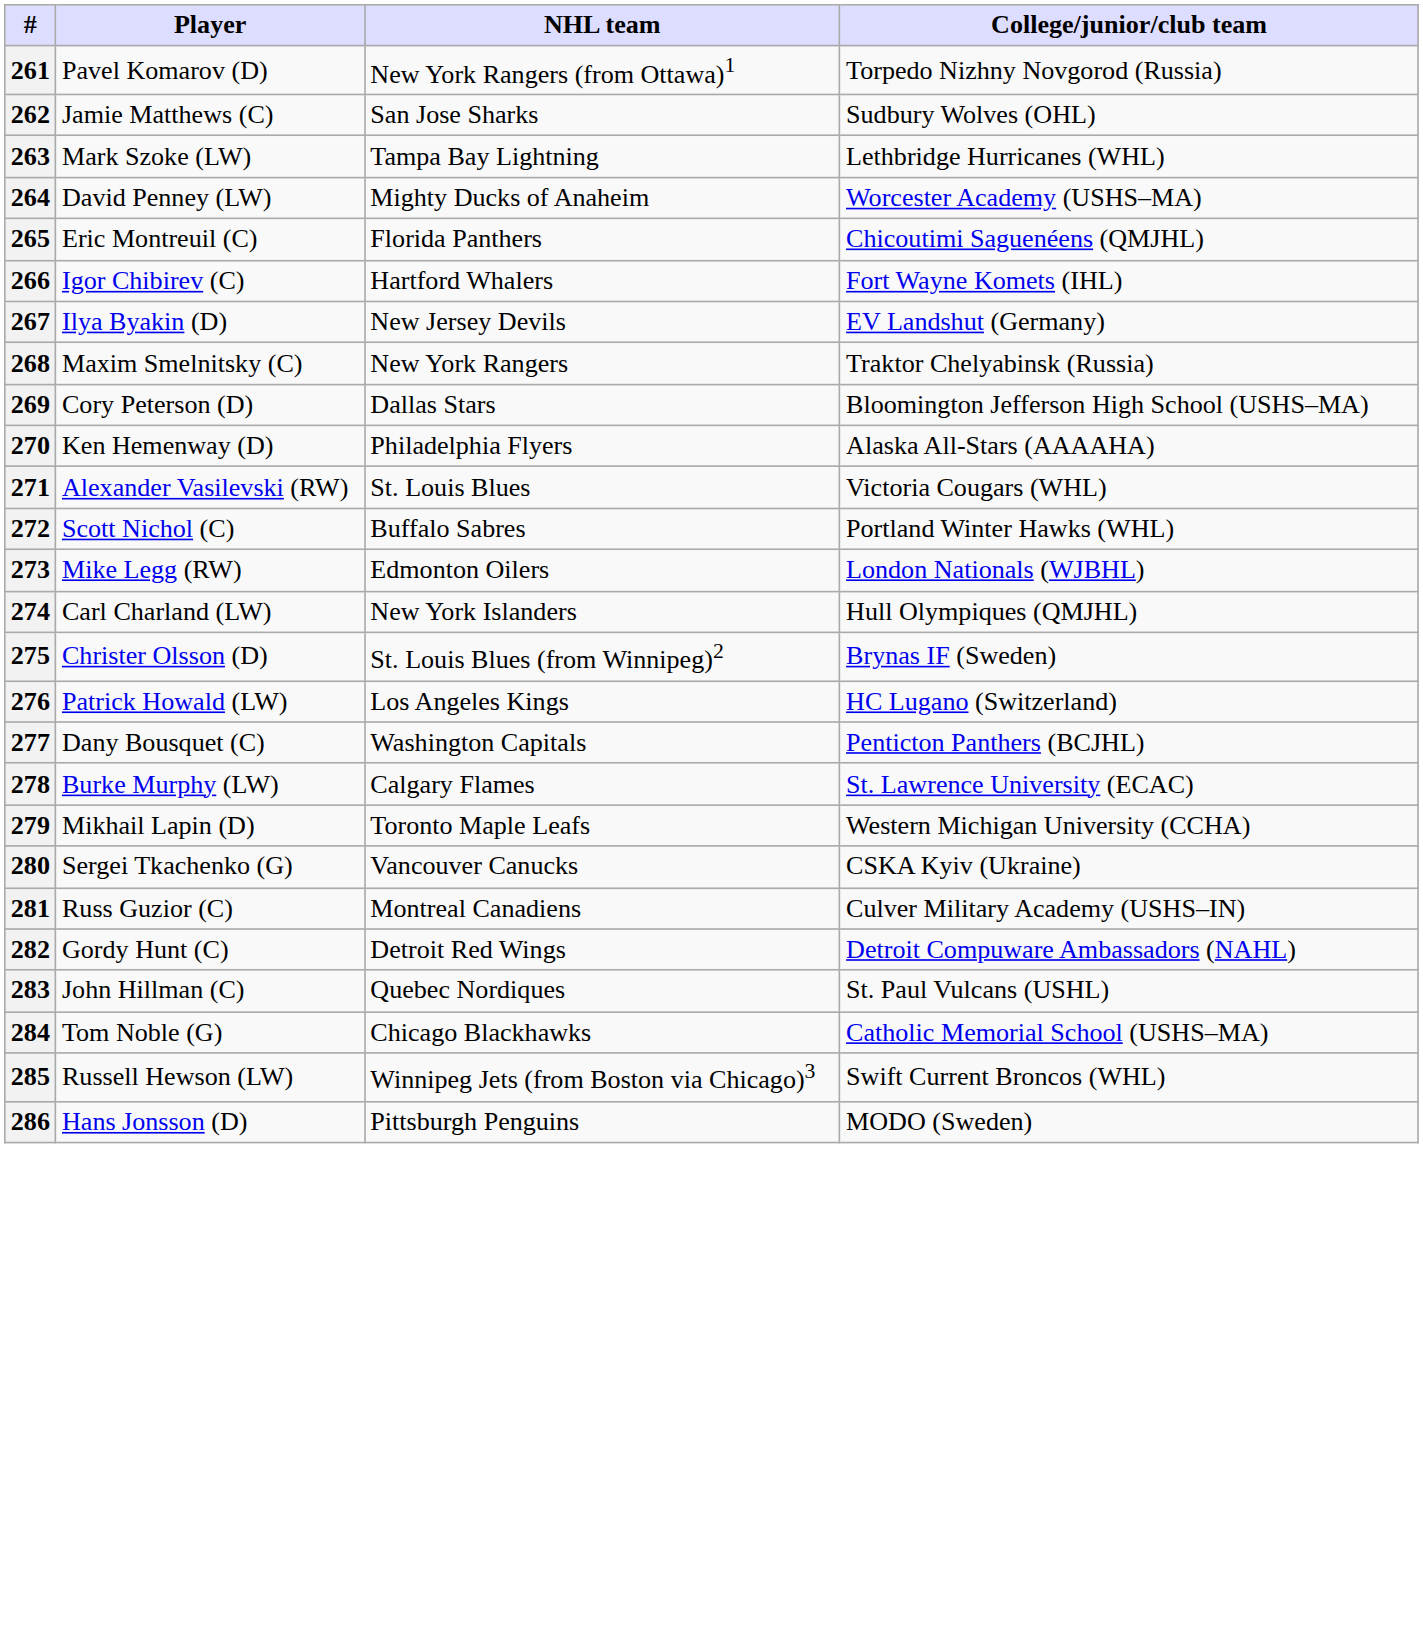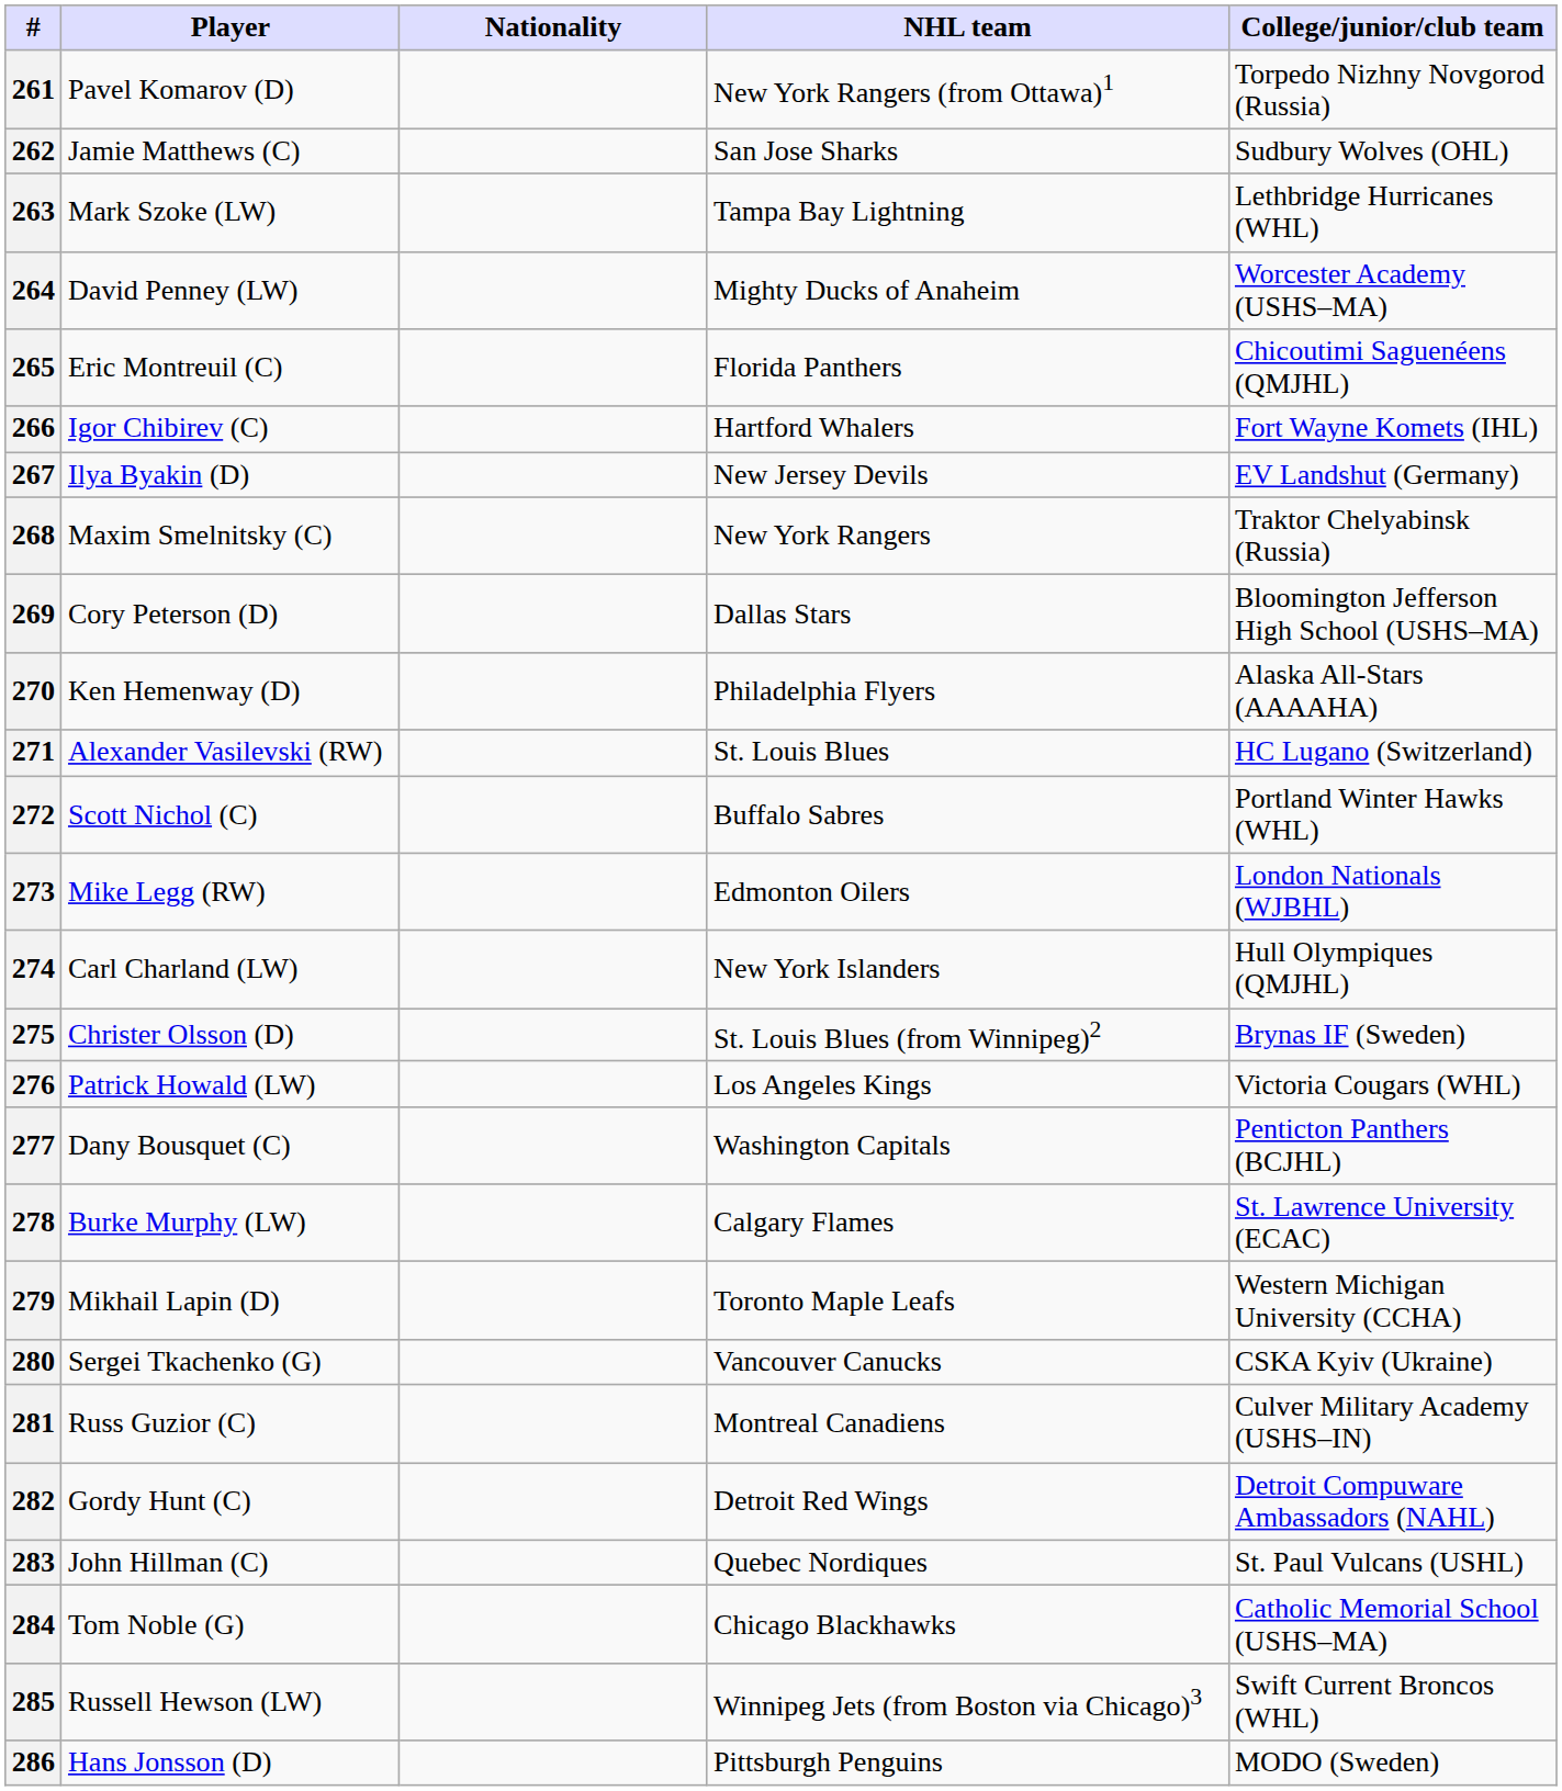 <table class="wikitable">
 <tr>
 <th style="background:#ddf; width:2.75%;">#</th>
 <th style="background:#ddf; width:22.0%;">Player</th>
+<th style="background:#ddf; width:20.0%;">Nationality</th>
 <th style="background:#ddf; width:34.0%;">NHL team</th>
 <th style="background:#ddf; width:100.0%;">College/junior/club team</th>
 </tr>
 <tr>
 <th>261</th>
 <td>Pavel Komarov (D)</td>
+<td></td>
 <td>New York Rangers (from Ottawa)<sup>1</sup></td>
 <td>Torpedo Nizhny Novgorod (Russia)</td>
 </tr>
 <tr>
 <th>262</th>
 <td>Jamie Matthews (C)</td>
+<td></td>
 <td>San Jose Sharks</td>
 <td>Sudbury Wolves (OHL)</td>
 </tr>
 <tr>
 <th>263</th>
 <td>Mark Szoke (LW)</td>
+<td></td>
 <td>Tampa Bay Lightning</td>
 <td>Lethbridge Hurricanes (WHL)</td>
 </tr>
 <tr>
 <th>264</th>
 <td>David Penney (LW)</td>
+<td></td>
 <td>Mighty Ducks of Anaheim</td>
 <td><a href='#'>Worcester Academy</a> (USHS–MA)</td>
 </tr>
 <tr>
 <th>265</th>
 <td>Eric Montreuil (C)</td>
+<td></td>
 <td>Florida Panthers</td>
 <td><a href='#'>Chicoutimi Saguenéens</a> (QMJHL)</td>
 </tr>
 <tr>
 <th>266</th>
 <td><a href='#'>Igor Chibirev</a> (C)</td>
+<td></td>
 <td>Hartford Whalers</td>
 <td><a href='#'>Fort Wayne Komets</a> (IHL)</td>
 </tr>
 <tr>
 <th>267</th>
 <td><a href='#'>Ilya Byakin</a> (D)</td>
+<td></td>
 <td>New Jersey Devils</td>
 <td><a href='#'>EV Landshut</a> (Germany)</td>
 </tr>
 <tr>
 <th>268</th>
 <td>Maxim Smelnitsky (C)</td>
+<td></td>
 <td>New York Rangers</td>
 <td>Traktor Chelyabinsk (Russia)</td>
 </tr>
 <tr>
 <th>269</th>
 <td>Cory Peterson (D)</td>
+<td></td>
 <td>Dallas Stars</td>
 <td>Bloomington Jefferson High School (USHS–MA)</td>
 </tr>
 <tr>
 <th>270</th>
 <td>Ken Hemenway (D)</td>
+<td></td>
 <td>Philadelphia Flyers</td>
 <td>Alaska All-Stars (AAAAHA)</td>
 </tr>
 <tr>
 <th>271</th>
 <td><a href='#'>Alexander Vasilevski</a> (RW)</td>
+<td></td>
 <td>St. Louis Blues</td>
-<td>Victoria Cougars (WHL)</td>
+<td><a href='#'>HC Lugano</a> (Switzerland)</td>
 </tr>
 <tr>
 <th>272</th>
 <td><a href='#'>Scott Nichol</a> (C)</td>
+<td></td>
 <td>Buffalo Sabres</td>
 <td>Portland Winter Hawks (WHL)</td>
 </tr>
 <tr>
 <th>273</th>
 <td><a href='#'>Mike Legg</a> (RW)</td>
+<td></td>
 <td>Edmonton Oilers</td>
 <td><a href='#'>London Nationals</a> (<a href='#'>WJBHL</a>)</td>
 </tr>
 <tr>
 <th>274</th>
 <td>Carl Charland (LW)</td>
+<td></td>
 <td>New York Islanders</td>
 <td>Hull Olympiques (QMJHL)</td>
 </tr>
 <tr>
 <th>275</th>
 <td><a href='#'>Christer Olsson</a> (D)</td>
+<td></td>
 <td>St. Louis Blues (from Winnipeg)<sup>2</sup></td>
 <td><a href='#'>Brynas IF</a> (Sweden)</td>
 </tr>
 <tr>
 <th>276</th>
 <td><a href='#'>Patrick Howald</a> (LW)</td>
+<td></td>
 <td>Los Angeles Kings</td>
-<td><a href='#'>HC Lugano</a> (Switzerland)</td>
+<td>Victoria Cougars (WHL)</td>
 </tr>
 <tr>
 <th>277</th>
 <td>Dany Bousquet (C)</td>
+<td></td>
 <td>Washington Capitals</td>
 <td><a href='#'>Penticton Panthers</a> (BCJHL)</td>
 </tr>
 <tr>
 <th>278</th>
 <td><a href='#'>Burke Murphy</a> (LW)</td>
+<td></td>
 <td>Calgary Flames</td>
 <td><a href='#'>St. Lawrence University</a> (ECAC)</td>
 </tr>
 <tr>
 <th>279</th>
 <td>Mikhail Lapin (D)</td>
+<td></td>
 <td>Toronto Maple Leafs</td>
 <td>Western Michigan University (CCHA)</td>
 </tr>
 <tr>
 <th>280</th>
 <td>Sergei Tkachenko (G)</td>
+<td></td>
 <td>Vancouver Canucks</td>
 <td>CSKA Kyiv (Ukraine)</td>
 </tr>
 <tr>
 <th>281</th>
 <td>Russ Guzior (C)</td>
+<td></td>
 <td>Montreal Canadiens</td>
 <td>Culver Military Academy (USHS–IN)</td>
 </tr>
 <tr>
 <th>282</th>
 <td>Gordy Hunt (C)</td>
+<td></td>
 <td>Detroit Red Wings</td>
 <td><a href='#'>Detroit Compuware Ambassadors</a> (<a href='#'>NAHL</a>)</td>
 </tr>
 <tr>
 <th>283</th>
 <td>John Hillman (C)</td>
+<td></td>
 <td>Quebec Nordiques</td>
 <td>St. Paul Vulcans (USHL)</td>
 </tr>
 <tr>
 <th>284</th>
 <td>Tom Noble (G)</td>
+<td></td>
 <td>Chicago Blackhawks</td>
 <td><a href='#'>Catholic Memorial School</a> (USHS–MA)</td>
 </tr>
 <tr>
 <th>285</th>
 <td>Russell Hewson (LW)</td>
+<td></td>
 <td>Winnipeg Jets (from Boston via Chicago)<sup>3</sup></td>
 <td>Swift Current Broncos (WHL)</td>
 </tr>
 <tr>
 <th>286</th>
 <td><a href='#'>Hans Jonsson</a> (D)</td>
+<td></td>
 <td>Pittsburgh Penguins</td>
 <td>MODO (Sweden)</td>
 </tr>
 </table>
